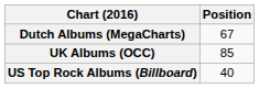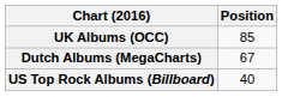 <table class="wikitable sortable plainrowheaders" style="text-align:center">
 <tr>
 <th scope="col">Chart (2016)</th>
 <th scope="col">Position</th>
 </tr>
 <tr>
+<th scope="row">UK Albums (OCC)</th>
+<td>85</td>
+</tr>
+<tr>
 <th scope="row">Dutch Albums (MegaCharts)</th>
 <td>67</td>
-</tr>
-<tr>
-<th scope="row">UK Albums (OCC)</th>
-<td>85</td>
 </tr>
 <tr>
 <th scope="row">US Top Rock Albums (<em>Billboard</em>)</th>
 <td>40</td>
 </tr>
 </table>
